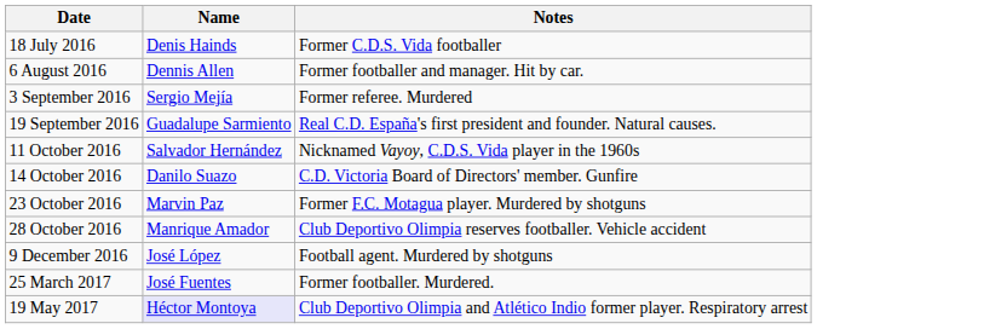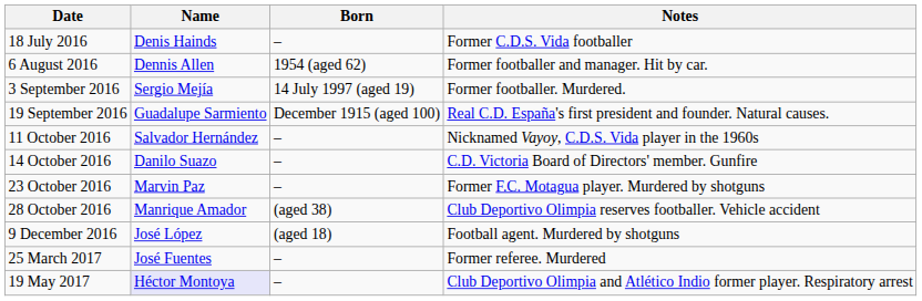 <table class="wikitable">
 <tr>
 <th>Date</th>
 <th>Name</th>
+<th>Born</th>
 <th>Notes</th>
 </tr>
 <tr>
 <td>18 July 2016</td>
 <td> <a href='#'>Denis Hainds</a></td>
+<td>–</td>
 <td>Former <a href='#'>C.D.S. Vida</a> footballer</td>
 </tr>
 <tr>
 <td>6 August 2016</td>
 <td> <a href='#'>Dennis Allen</a></td>
+<td>1954 (aged 62)</td>
 <td>Former footballer and manager.  Hit by car.</td>
 </tr>
 <tr>
 <td>3 September 2016</td>
 <td> <a href='#'>Sergio Mejía</a></td>
-<td>Former referee.  Murdered</td>
+<td>14 July 1997 (aged 19)</td>
+<td>Former footballer.  Murdered.</td>
 </tr>
 <tr>
 <td>19 September 2016</td>
 <td> <a href='#'>Guadalupe Sarmiento</a></td>
+<td>December 1915 (aged 100)</td>
 <td><a href='#'>Real C.D. España</a>'s first president and founder. Natural causes.</td>
 </tr>
 <tr>
 <td>11 October 2016</td>
 <td> <a href='#'>Salvador Hernández</a></td>
+<td>–</td>
 <td>Nicknamed <em>Vayoy</em>, <a href='#'>C.D.S. Vida</a> player in the 1960s</td>
 </tr>
 <tr>
 <td>14 October 2016</td>
 <td> <a href='#'>Danilo Suazo</a></td>
+<td>–</td>
 <td><a href='#'>C.D. Victoria</a> Board of Directors' member.  Gunfire</td>
 </tr>
 <tr>
 <td>23 October 2016</td>
 <td> <a href='#'>Marvin Paz</a></td>
+<td>–</td>
 <td>Former <a href='#'>F.C. Motagua</a> player.  Murdered by shotguns</td>
 </tr>
 <tr>
 <td>28 October 2016</td>
 <td> <a href='#'>Manrique Amador</a></td>
+<td>(aged 38)</td>
 <td><a href='#'>Club Deportivo Olimpia</a> reserves footballer.  Vehicle accident</td>
 </tr>
 <tr>
 <td>9 December 2016</td>
 <td> <a href='#'>José López</a></td>
+<td>(aged 18)</td>
 <td>Football agent.  Murdered by shotguns</td>
 </tr>
 <tr>
 <td>25 March 2017</td>
 <td> <a href='#'>José Fuentes</a></td>
-<td>Former footballer.  Murdered.</td>
+<td>–</td>
+<td>Former referee.  Murdered</td>
 </tr>
 <tr>
 <td>19 May 2017</td>
 <td style="background: lavender;"> <a href='#'>Héctor Montoya</a></td>
+<td>–</td>
 <td><a href='#'>Club Deportivo Olimpia</a> and <a href='#'>Atlético Indio</a> former player.  Respiratory arrest</td>
 </tr>
 </table>
